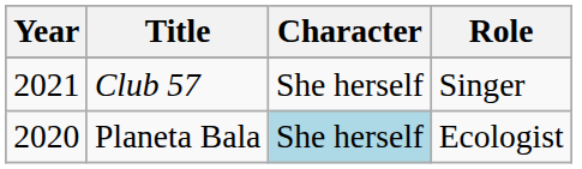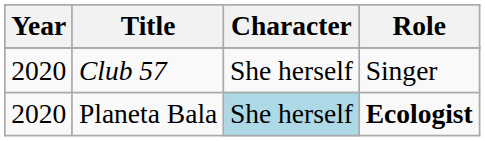 <table class="wikitable">
 <tr>
 <th><strong>Year</strong></th>
 <th><strong>Title</strong></th>
 <th><strong>Character</strong></th>
 <th>Role</th>
 </tr>
 <tr>
 </tr>
 <tr>
-<td>2021</td>
+<td>2020</td>
 <td><em>Club 57</em></td>
 <td>She herself</td>
 <td>Singer</td>
 </tr>
 <tr>
 <td>2020</td>
 <td>Planeta Bala</td>
 <td style="background: lightblue;">She herself</td>
-<td>Ecologist</td>
+<td><strong>Ecologist</strong></td>
 </tr>
 </table>
